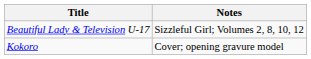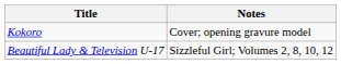 <table class="wikitable">
 <tr>
 <th>Title</th>
 <th>Notes</th>
 </tr>
 <tr>
+<td><em><a href='#'>Kokoro</a></em></td>
+<td>Cover; opening gravure model</td>
+</tr>
+<tr>
 <td><em><a href='#'>Beautiful Lady & Television</a> U-17</em></td>
 <td>Sizzleful Girl; Volumes 2, 8, 10, 12</td>
 </tr>
-<tr>
-<td><em><a href='#'>Kokoro</a></em></td>
-<td>Cover; opening gravure model</td>
-</tr>
 </table>
